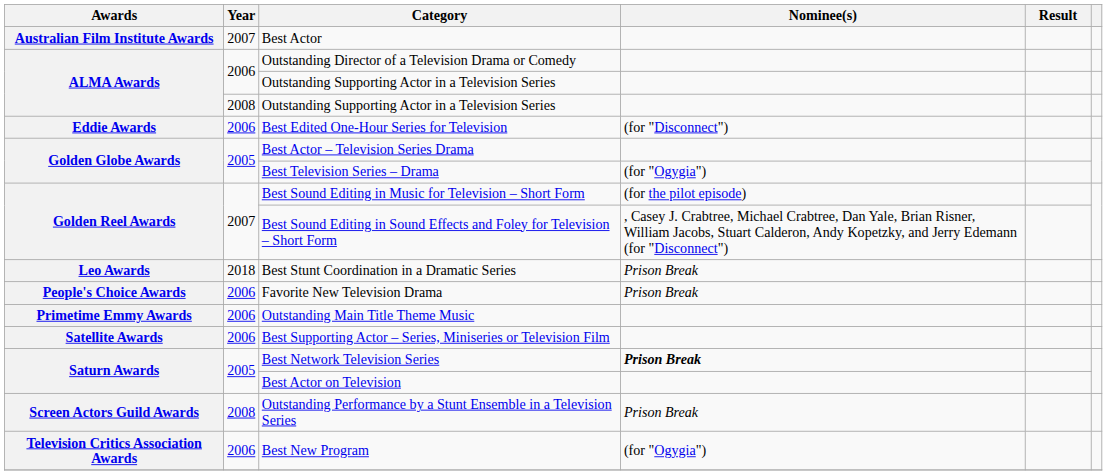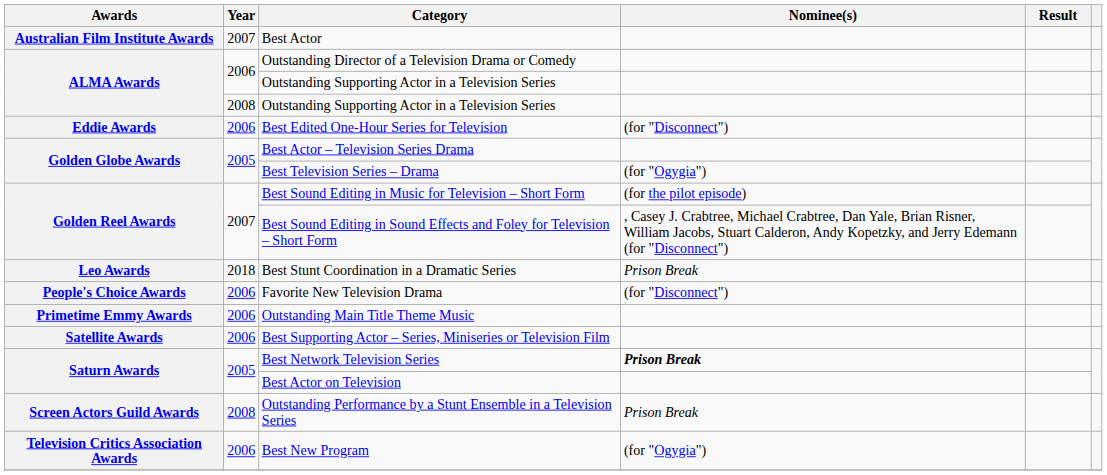 <table class="wikitable sortable plainrowheaders">
 <tr>
 <th scope="col" style="width:20%;">Awards</th>
 <th scope="col" style="width:3%;">Year</th>
 <th scope="col" style="width:33%;">Category</th>
 <th scope="col">Nominee(s)</th>
 <th scope="col" style="width:6%;">Result</th>
 <th scope="col" class="unsortable" style="width:1%;"></th>
 </tr>
 <tr>
 <th scope="row"><a href='#'>Australian Film Institute Awards</a></th>
 <td align="center">2007</td>
 <td>Best Actor</td>
 <td></td>
 <td></td>
 <td align="center"></td>
 </tr>
 <tr>
 <th scope="rowgroup" rowspan="3"><a href='#'>ALMA Awards</a></th>
 <td rowspan="2" align="center">2006</td>
 <td>Outstanding Director of a Television Drama or Comedy</td>
 <td></td>
 <td></td>
 <td align="center"></td>
 </tr>
 <tr>
 <td>Outstanding Supporting Actor in a Television Series</td>
 <td></td>
 <td></td>
 <td align="center"></td>
 </tr>
 <tr>
 <td align="center">2008</td>
 <td>Outstanding Supporting Actor in a Television Series</td>
 <td></td>
 <td></td>
 <td align="center"></td>
 </tr>
 <tr>
 <th scope="row"><a href='#'>Eddie Awards</a></th>
 <td align="center"><a href='#'>2006</a></td>
 <td><a href='#'>Best Edited One-Hour Series for Television</a></td>
 <td> (for "<a href='#'>Disconnect</a>")</td>
 <td></td>
 <td align="center"></td>
 </tr>
 <tr>
 <th scope="rowgroup" rowspan="2"><a href='#'>Golden Globe Awards</a></th>
 <td rowspan="2" align="center"><a href='#'>2005</a></td>
 <td><a href='#'>Best Actor – Television Series Drama</a></td>
 <td></td>
 <td></td>
 <td rowspan="2" align="center"></td>
 </tr>
 <tr>
 <td><a href='#'>Best Television Series – Drama</a></td>
 <td> (for "<a href='#'>Ogygia</a>")</td>
 <td></td>
 </tr>
 <tr>
 <th scope="rowgroup" rowspan="2"><a href='#'>Golden Reel Awards</a></th>
 <td rowspan="2" align="center">2007</td>
 <td><a href='#'>Best Sound Editing in Music for Television – Short Form</a></td>
 <td> (for <a href='#'>the pilot episode</a>)</td>
 <td></td>
 <td rowspan="2" align="center"></td>
 </tr>
 <tr>
 <td><a href='#'>Best Sound Editing in Sound Effects and Foley for Television – Short Form</a></td>
 <td>, Casey J. Crabtree, Michael Crabtree, Dan Yale, Brian Risner, William Jacobs, Stuart Calderon, Andy Kopetzky, and Jerry Edemann (for "<a href='#'>Disconnect</a>")</td>
 <td></td>
 </tr>
 <tr>
 <th scope="row"><a href='#'>Leo Awards</a></th>
 <td align="center">2018</td>
 <td>Best Stunt Coordination in a Dramatic Series</td>
 <td><em>Prison Break</em></td>
 <td></td>
 <td align="center"></td>
 </tr>
 <tr>
 <th scope="row"><a href='#'>People's Choice Awards</a></th>
 <td align="center"><a href='#'>2006</a></td>
 <td>Favorite New Television Drama</td>
-<td><em>Prison Break</em></td>
+<td> (for "<a href='#'>Disconnect</a>")</td>
 <td></td>
 <td align="center"></td>
 </tr>
 <tr>
 <th scope="row"><a href='#'>Primetime Emmy Awards</a></th>
 <td align="center"><a href='#'>2006</a></td>
 <td><a href='#'>Outstanding Main Title Theme Music</a></td>
 <td></td>
 <td></td>
 <td align="center"></td>
 </tr>
 <tr>
 <th scope="row"><a href='#'>Satellite Awards</a></th>
 <td align="center"><a href='#'>2006</a></td>
 <td><a href='#'>Best Supporting Actor – Series, Miniseries or Television Film</a></td>
 <td></td>
 <td></td>
 <td align="center"></td>
 </tr>
 <tr>
 <th scope="rowgroup" rowspan="2"><a href='#'>Saturn Awards</a></th>
 <td rowspan="2" align="center"><a href='#'>2005</a></td>
 <td><a href='#'>Best Network Television Series</a></td>
 <td><strong><em>Prison Break</em></strong></td>
 <td></td>
 <td rowspan="2" align="center"></td>
 </tr>
 <tr>
 <td><a href='#'>Best Actor on Television</a></td>
 <td></td>
 <td></td>
 </tr>
 <tr>
 <th scope="row"><a href='#'>Screen Actors Guild Awards</a></th>
 <td align="center"><a href='#'>2008</a></td>
 <td><a href='#'>Outstanding Performance by a Stunt Ensemble in a Television Series</a></td>
 <td><em>Prison Break</em></td>
 <td></td>
 <td align="center"></td>
 </tr>
 <tr>
 <th scope="row"><a href='#'>Television Critics Association Awards</a></th>
 <td align="center"><a href='#'>2006</a></td>
 <td><a href='#'>Best New Program</a></td>
 <td> (for "<a href='#'>Ogygia</a>")</td>
 <td></td>
 <td align="center"></td>
 </tr>
 <tr>
 </tr>
 </table>
